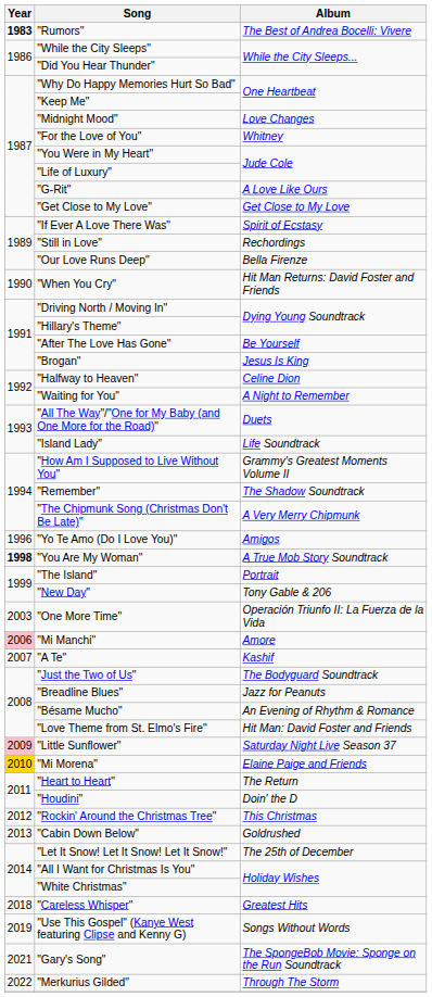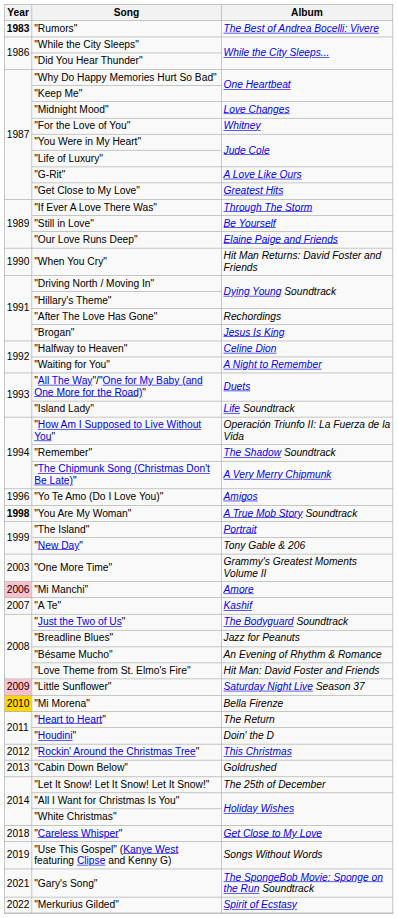 <table class="wikitable">
 <tr>
 <th>Year</th>
 <th>Song</th>
 <th>Album</th>
 </tr>
 <tr>
 <td><strong>1983</strong></td>
 <td>"Rumors" </td>
 <td><em><a href='#'>The Best of Andrea Bocelli: Vivere</a></em></td>
 </tr>
 <tr>
 <td rowspan="2">1986</td>
 <td>"While the City Sleeps" </td>
 <td rowspan="2"><em><a href='#'>While the City Sleeps...</a></em></td>
 </tr>
 <tr>
 <td>"Did You Hear Thunder" </td>
 </tr>
 <tr>
 <td rowspan="8">1987</td>
 <td>"Why Do Happy Memories Hurt So Bad" </td>
 <td rowspan="2"><em><a href='#'>One Heartbeat</a></em></td>
 </tr>
 <tr>
 <td>"Keep Me" </td>
 </tr>
 <tr>
 <td>"Midnight Mood" </td>
 <td><em><a href='#'>Love Changes</a></em></td>
 </tr>
 <tr>
 <td>"For the Love of You" </td>
 <td><em><a href='#'>Whitney</a></em></td>
 </tr>
 <tr>
 <td>"You Were in My Heart" </td>
 <td rowspan="2"><em><a href='#'>Jude Cole</a></em></td>
 </tr>
 <tr>
 <td>"Life of Luxury" </td>
 </tr>
 <tr>
 <td>"G-Rit" </td>
 <td><em><a href='#'>A Love Like Ours</a></em></td>
 </tr>
 <tr>
 <td>"Get Close to My Love" </td>
-<td><em><a href='#'>Get Close to My Love</a></em></td>
+<td><em><a href='#'>Greatest Hits</a></em></td>
 </tr>
 <tr>
 <td rowspan="3">1989</td>
 <td>"If Ever A Love There Was" </td>
-<td><em><a href='#'>Spirit of Ecstasy</a></em></td>
+<td><em><a href='#'>Through The Storm</a></em></td>
 </tr>
 <tr>
 <td>"Still in Love" </td>
-<td><em>Rechordings</em></td>
+<td><em><a href='#'>Be Yourself</a></em></td>
 </tr>
 <tr>
 <td>"Our Love Runs Deep" </td>
-<td><em>Bella Firenze</em></td>
+<td><em><a href='#'>Elaine Paige and Friends</a></em></td>
 </tr>
 <tr>
 <td>1990</td>
 <td>"When You Cry" </td>
 <td><em>Hit Man Returns: David Foster and Friends</em></td>
 </tr>
 <tr>
 <td rowspan="4">1991</td>
 <td>"Driving North / Moving In"</td>
 <td rowspan="2"><em><a href='#'>Dying Young</a> Soundtrack</em></td>
 </tr>
 <tr>
 <td>"Hillary's Theme"</td>
 </tr>
 <tr>
 <td>"After The Love Has Gone" </td>
-<td><em><a href='#'>Be Yourself</a></em></td>
+<td><em>Rechordings</em></td>
 </tr>
 <tr>
 <td>"Brogan" </td>
 <td><em><a href='#'>Jesus Is King</a></em></td>
 </tr>
 <tr>
 <td rowspan="2">1992</td>
 <td>"Halfway to Heaven" </td>
 <td><em><a href='#'>Celine Dion</a></em></td>
 </tr>
 <tr>
 <td>"Waiting for You"</td>
 <td><em><a href='#'>A Night to Remember</a></em></td>
 </tr>
 <tr>
 <td rowspan="2">1993</td>
 <td>"<a href='#'>All The Way</a>"/"<a href='#'>One for My Baby (and One More for the Road)</a>" </td>
 <td><em><a href='#'>Duets</a></em></td>
 </tr>
 <tr>
 <td>"Island Lady" </td>
 <td><em><a href='#'>Life</a> Soundtrack</em></td>
 </tr>
 <tr>
 <td rowspan="3">1994</td>
 <td>"<a href='#'>How Am I Supposed to Live Without You</a>" </td>
-<td><em>Grammy's Greatest Moments Volume II</em></td>
+<td><em>Operación Triunfo II: La Fuerza de la Vida</em></td>
 </tr>
 <tr>
 <td>"Remember"</td>
 <td><em><a href='#'>The Shadow</a> Soundtrack</em></td>
 </tr>
 <tr>
 <td>"<a href='#'>The Chipmunk Song (Christmas Don't Be Late)</a>" </td>
 <td><em><a href='#'>A Very Merry Chipmunk</a></em></td>
 </tr>
 <tr>
 <td>1996</td>
 <td>"Yo Te Amo (Do I Love You)" </td>
 <td><em><a href='#'>Amigos</a></em></td>
 </tr>
 <tr>
 <td><strong>1998</strong></td>
 <td>"You Are My Woman" </td>
 <td><em><a href='#'>A True Mob Story</a> Soundtrack</em></td>
 </tr>
 <tr>
 <td rowspan="2">1999</td>
 <td>"The Island" </td>
 <td><em><a href='#'>Portrait</a></em></td>
 </tr>
 <tr>
 <td>"<a href='#'>New Day</a>" </td>
 <td><em>Tony Gable & 206</em></td>
 </tr>
 <tr>
 <td>2003</td>
 <td>"One More Time" </td>
-<td><em>Operación Triunfo II: La Fuerza de la Vida</em></td>
+<td><em>Grammy's Greatest Moments Volume II</em></td>
 </tr>
 <tr>
 <td style="background: pink;">2006</td>
 <td>"Mi Manchi" </td>
 <td><em><a href='#'>Amore</a></em></td>
 </tr>
 <tr>
 <td>2007</td>
 <td>"A Te" </td>
 <td><em><a href='#'>Kashif</a></em></td>
 </tr>
 <tr>
 <td rowspan="4">2008</td>
 <td>"<a href='#'>Just the Two of Us</a>" </td>
 <td><em><a href='#'>The Bodyguard</a> Soundtrack</em></td>
 </tr>
 <tr>
 <td>"Breadline Blues" </td>
 <td><em>Jazz for Peanuts</em></td>
 </tr>
 <tr>
 <td>"Bésame Mucho" </td>
 <td><em>An Evening of Rhythm & Romance</em></td>
 </tr>
 <tr>
 <td>"Love Theme from St. Elmo's Fire" </td>
 <td><em>Hit Man: David Foster and Friends</em></td>
 </tr>
 <tr>
 <td style="background: pink;">2009</td>
 <td>"Little Sunflower" </td>
 <td><em><a href='#'>Saturday Night Live</a> Season 37</em></td>
 </tr>
 <tr>
 <td style="background: gold;">2010</td>
 <td>"Mi Morena" </td>
-<td><em><a href='#'>Elaine Paige and Friends</a></em></td>
+<td><em>Bella Firenze</em></td>
 </tr>
 <tr>
 <td rowspan="2">2011</td>
 <td>"<a href='#'>Heart to Heart</a>" </td>
 <td><em>The Return</em></td>
 </tr>
 <tr>
 <td>"<a href='#'>Houdini</a>" </td>
 <td><em>Doin' the D</em></td>
 </tr>
 <tr>
 <td>2012</td>
 <td>"<a href='#'>Rockin' Around the Christmas Tree</a>" </td>
 <td><em><a href='#'>This Christmas</a></em></td>
 </tr>
 <tr>
 <td>2013</td>
 <td>"Cabin Down Below" </td>
 <td><em>Goldrushed</em></td>
 </tr>
 <tr>
 <td rowspan="3">2014</td>
 <td>"Let It Snow! Let It Snow! Let It Snow!" </td>
 <td><em>The 25th of December</em></td>
 </tr>
 <tr>
 <td>"All I Want for Christmas Is You" </td>
 <td rowspan="2"><em><a href='#'>Holiday Wishes</a></em></td>
 </tr>
 <tr>
 <td>"White Christmas" </td>
 </tr>
 <tr>
 <td>2018</td>
 <td>"<a href='#'>Careless Whisper</a>" </td>
-<td><em><a href='#'>Greatest Hits</a></em></td>
+<td><em><a href='#'>Get Close to My Love</a></em></td>
 </tr>
 <tr>
 <td>2019</td>
 <td>"Use This Gospel" (<a href='#'>Kanye West</a> featuring <a href='#'>Clipse</a> and Kenny G)</td>
 <td><em>Songs Without Words</em></td>
 </tr>
 <tr>
 <td>2021</td>
 <td>"Gary's Song"</td>
 <td><em><a href='#'>The SpongeBob Movie: Sponge on the Run</a> Soundtrack</em></td>
 </tr>
 <tr>
 <td>2022</td>
 <td>"Merkurius Gilded" </td>
-<td><em><a href='#'>Through The Storm</a></em></td>
+<td><em><a href='#'>Spirit of Ecstasy</a></em></td>
 </tr>
 <tr>
 </tr>
 </table>
